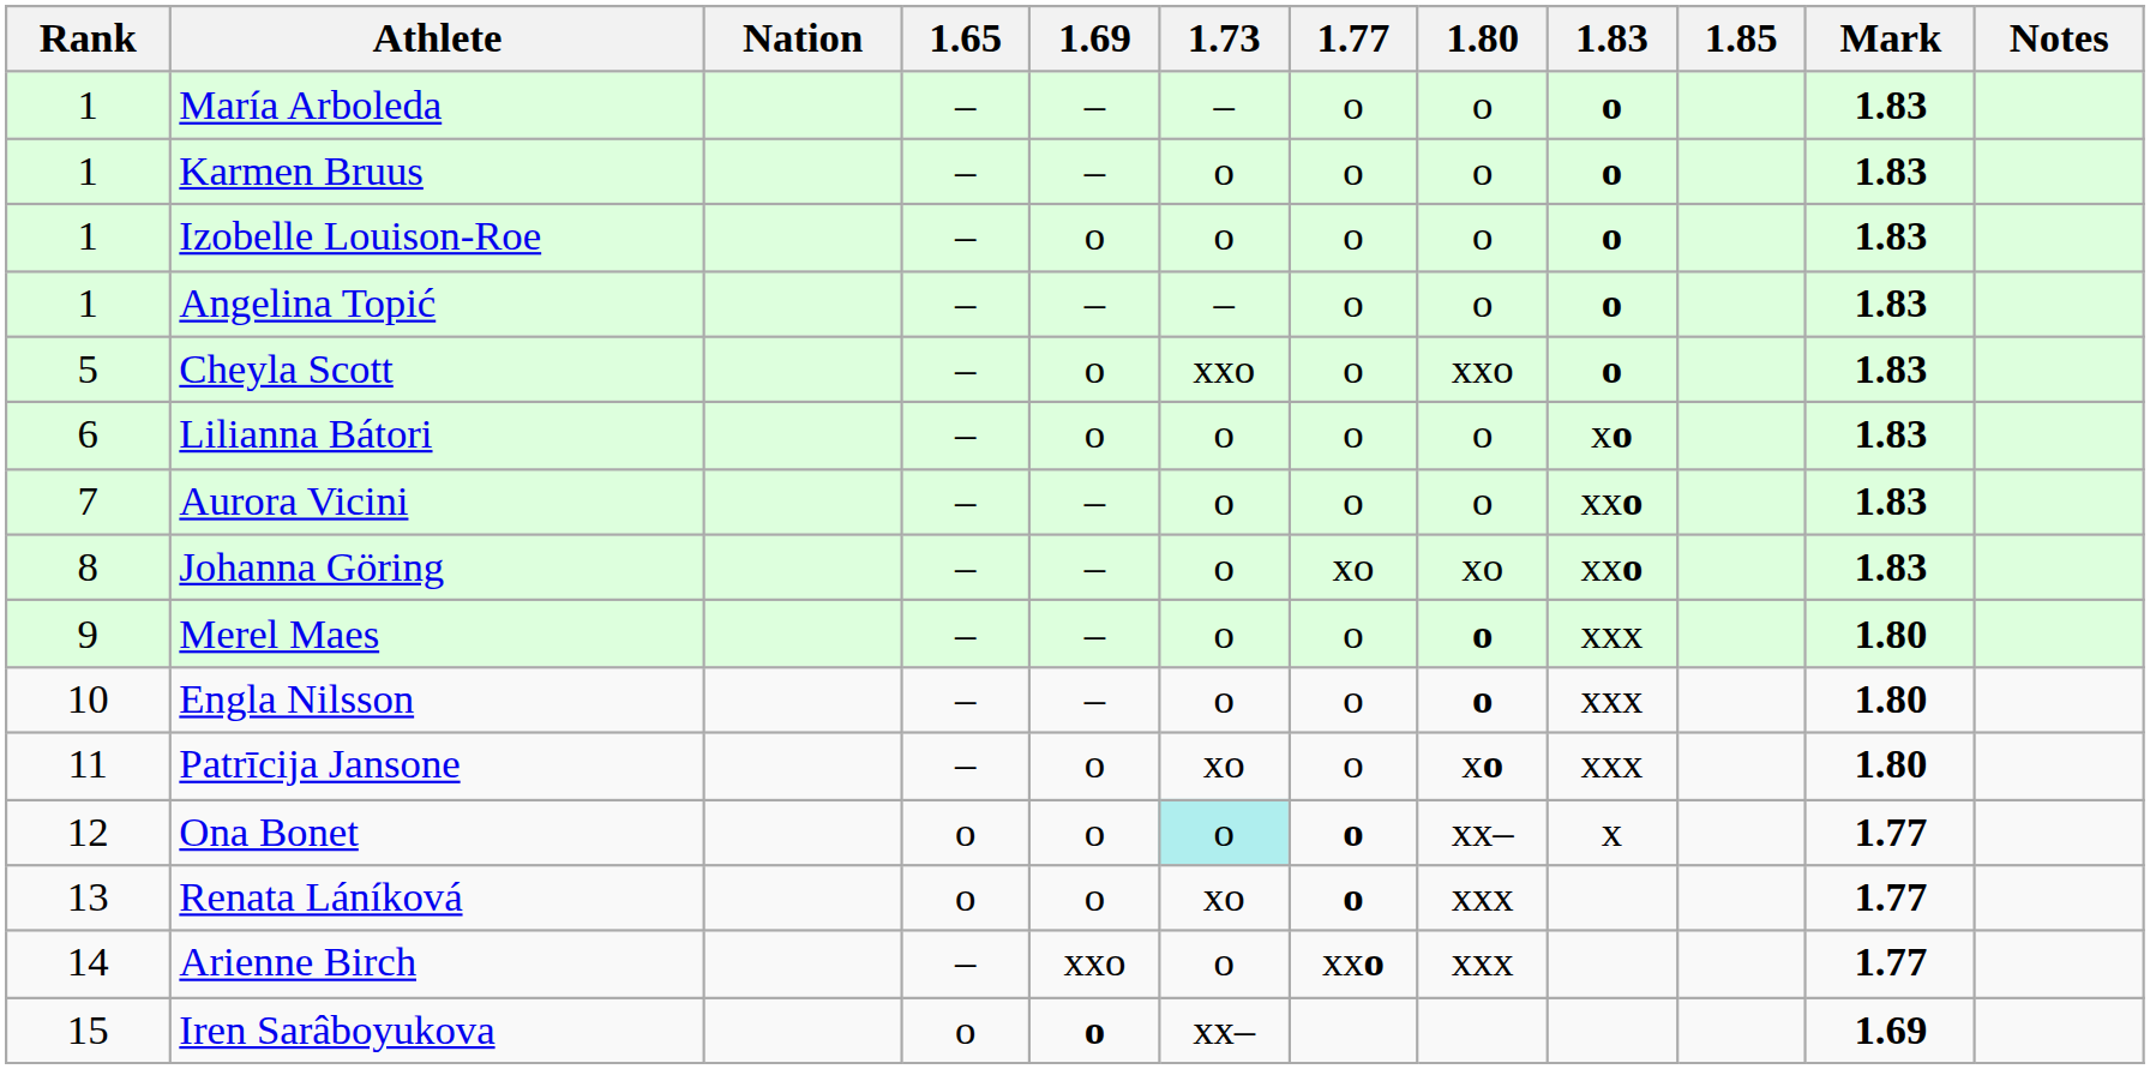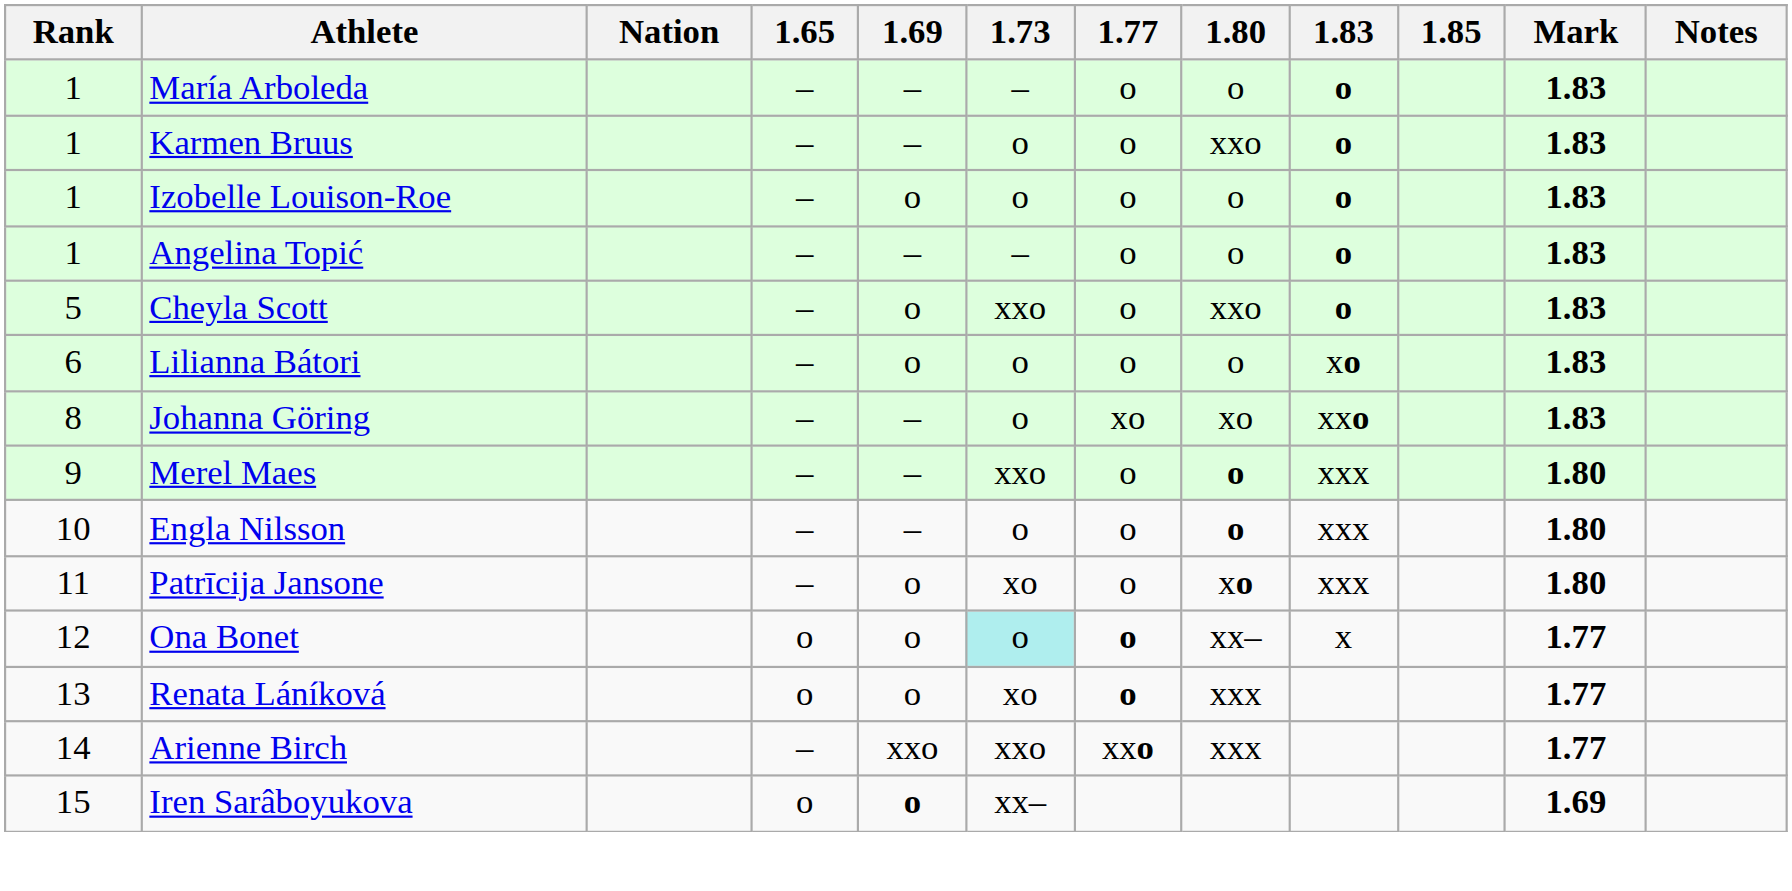 <table class="wikitable sortable" style="text-align:center;width: 65%;">
 <tr>
 <th scope="col">Rank</th>
 <th scope="col">Athlete</th>
 <th scope="col">Nation</th>
 <th scope="col">1.65</th>
 <th scope="col">1.69</th>
 <th scope="col">1.73</th>
 <th scope="col">1.77</th>
 <th scope="col">1.80</th>
 <th scope="col">1.83</th>
 <th scope="col">1.85</th>
 <th scope="col">Mark</th>
 <th scope="col">Notes</th>
 </tr>
 <tr bgcolor=ddffdd>
 <td>1</td>
 <td align=left><a href='#'>María Arboleda</a></td>
 <td align=left></td>
 <td>–</td>
 <td>–</td>
 <td>–</td>
 <td>o</td>
 <td>o</td>
 <td><strong>o</strong></td>
 <td></td>
 <td><strong>1.83</strong></td>
 <td></td>
 </tr>
 <tr bgcolor=ddffdd>
 <td>1</td>
 <td align=left><a href='#'>Karmen Bruus</a></td>
 <td align=left></td>
 <td>–</td>
 <td>–</td>
 <td>o</td>
 <td>o</td>
-<td>o</td>
+<td>xxo</td>
 <td><strong>o</strong></td>
 <td></td>
 <td><strong>1.83</strong></td>
 <td></td>
 </tr>
 <tr bgcolor=ddffdd>
 <td>1</td>
 <td align=left><a href='#'>Izobelle Louison-Roe</a></td>
 <td align=left></td>
 <td>–</td>
 <td>o</td>
 <td>o</td>
 <td>o</td>
 <td>o</td>
 <td><strong>o</strong></td>
 <td></td>
 <td><strong>1.83</strong></td>
 <td></td>
 </tr>
 <tr bgcolor=ddffdd>
 <td>1</td>
 <td align=left><a href='#'>Angelina Topić</a></td>
 <td align=left></td>
 <td>–</td>
 <td>–</td>
 <td>–</td>
 <td>o</td>
 <td>o</td>
 <td><strong>o</strong></td>
 <td></td>
 <td><strong>1.83</strong></td>
 <td></td>
 </tr>
 <tr bgcolor=ddffdd>
 <td>5</td>
 <td align=left><a href='#'>Cheyla Scott</a></td>
 <td align=left></td>
 <td>–</td>
 <td>o</td>
 <td>xxo</td>
 <td>o</td>
 <td>xxo</td>
 <td><strong>o</strong></td>
 <td></td>
 <td><strong>1.83</strong></td>
 <td></td>
 </tr>
 <tr bgcolor=ddffdd>
 <td>6</td>
 <td align=left><a href='#'>Lilianna Bátori</a></td>
 <td align=left></td>
 <td>–</td>
 <td>o</td>
 <td>o</td>
 <td>o</td>
 <td>o</td>
 <td>x<strong>o</strong></td>
 <td></td>
 <td><strong>1.83</strong></td>
 <td></td>
 </tr>
 <tr bgcolor=ddffdd>
-<td>7</td>
-<td align=left><a href='#'>Aurora Vicini</a></td>
-<td align=left></td>
-<td>–</td>
-<td>–</td>
-<td>o</td>
-<td>o</td>
-<td>o</td>
-<td>xx<strong>o</strong></td>
-<td></td>
-<td><strong>1.83</strong></td>
-<td></td>
-</tr>
-<tr bgcolor=ddffdd>
 <td>8</td>
 <td align=left><a href='#'>Johanna Göring</a></td>
 <td align=left></td>
 <td>–</td>
 <td>–</td>
 <td>o</td>
 <td>xo</td>
 <td>xo</td>
 <td>xx<strong>o</strong></td>
 <td></td>
 <td><strong>1.83</strong></td>
 <td></td>
 </tr>
 <tr bgcolor=ddffdd>
 <td>9</td>
 <td align=left><a href='#'>Merel Maes</a></td>
 <td align=left></td>
 <td>–</td>
 <td>–</td>
-<td>o</td>
+<td>xxo</td>
 <td>o</td>
 <td><strong>o</strong></td>
 <td>xxx</td>
 <td></td>
 <td><strong>1.80</strong></td>
 <td></td>
 </tr>
 <tr>
 <td>10</td>
 <td align=left><a href='#'>Engla Nilsson</a></td>
 <td align=left></td>
 <td>–</td>
 <td>–</td>
 <td>o</td>
 <td>o</td>
 <td><strong>o</strong></td>
 <td>xxx</td>
 <td></td>
 <td><strong>1.80</strong></td>
 <td></td>
 </tr>
 <tr>
 <td>11</td>
 <td align=left><a href='#'>Patrīcija Jansone</a></td>
 <td align=left></td>
 <td>–</td>
 <td>o</td>
 <td>xo</td>
 <td>o</td>
 <td>x<strong>o</strong></td>
 <td>xxx</td>
 <td></td>
 <td><strong>1.80</strong></td>
 <td></td>
 </tr>
 <tr>
 <td>12</td>
 <td align=left><a href='#'>Ona Bonet</a></td>
 <td align=left></td>
 <td>o</td>
 <td>o</td>
 <td style="background: paleturquoise;">o</td>
 <td><strong>o</strong></td>
 <td>xx–</td>
 <td>x</td>
 <td></td>
 <td><strong>1.77</strong></td>
 <td></td>
 </tr>
 <tr>
 <td>13</td>
 <td align=left><a href='#'>Renata Láníková</a></td>
 <td align=left></td>
 <td>o</td>
 <td>o</td>
 <td>xo</td>
 <td><strong>o</strong></td>
 <td>xxx</td>
 <td></td>
 <td></td>
 <td><strong>1.77</strong></td>
 <td></td>
 </tr>
 <tr>
 <td>14</td>
 <td align=left><a href='#'>Arienne Birch</a></td>
 <td align=left></td>
 <td>–</td>
 <td>xxo</td>
-<td>o</td>
+<td>xxo</td>
 <td>xx<strong>o</strong></td>
 <td>xxx</td>
 <td></td>
 <td></td>
 <td><strong>1.77</strong></td>
 <td></td>
 </tr>
 <tr>
 <td>15</td>
 <td align=left><a href='#'>Iren Sarâboyukova</a></td>
 <td align=left></td>
 <td>o</td>
 <td><strong>o</strong></td>
 <td>xx–</td>
 <td></td>
 <td></td>
 <td></td>
 <td></td>
 <td><strong>1.69</strong></td>
 <td></td>
 </tr>
 </table>
